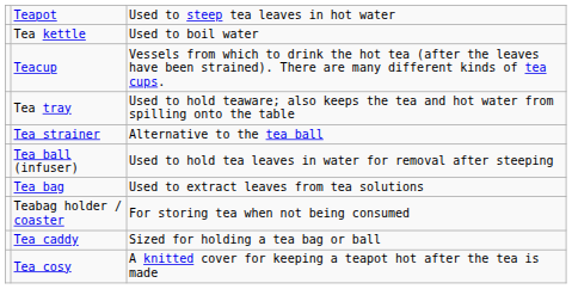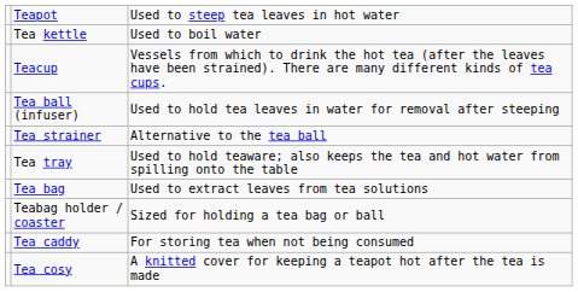 <table class="wikitable">
 <tr>
 <td></td>
 <td><a href='#'>Teapot</a></td>
 <td>Used to <a href='#'>steep</a> tea leaves in hot water</td>
 </tr>
 <tr>
 <td></td>
 <td>Tea <a href='#'>kettle</a></td>
 <td>Used to boil water</td>
 </tr>
 <tr>
 <td></td>
 <td><a href='#'>Teacup</a></td>
 <td>Vessels from which to drink the hot tea (after the leaves have been strained). There are many different kinds of <a href='#'>tea</a> <a href='#'>cups</a>.</td>
 </tr>
 <tr>
 <td></td>
-<td>Tea <a href='#'>tray</a></td>
-<td>Used to hold teaware; also keeps the tea and hot water from spilling onto the table</td>
+<td><a href='#'>Tea ball</a> (infuser)</td>
+<td>Used to hold tea leaves in water for removal after steeping</td>
 </tr>
 <tr>
 <td></td>
 <td><a href='#'>Tea strainer</a></td>
 <td>Alternative to the <a href='#'>tea ball</a></td>
 </tr>
 <tr>
 <td></td>
-<td><a href='#'>Tea ball</a> (infuser)</td>
-<td>Used to hold tea leaves in water for removal after steeping</td>
+<td>Tea <a href='#'>tray</a></td>
+<td>Used to hold teaware; also keeps the tea and hot water from spilling onto the table</td>
 </tr>
 <tr>
 <td></td>
 <td><a href='#'>Tea bag</a></td>
 <td>Used to extract leaves from tea solutions</td>
 </tr>
 <tr>
 <td></td>
 <td>Teabag holder / <a href='#'>coaster</a></td>
-<td>For storing tea when not being consumed</td>
+<td>Sized for holding a tea bag or ball</td>
 </tr>
 <tr>
 <td></td>
 <td><a href='#'>Tea caddy</a></td>
-<td>Sized for holding a tea bag or ball</td>
+<td>For storing tea when not being consumed</td>
 </tr>
 <tr>
 <td></td>
 <td><a href='#'>Tea cosy</a></td>
 <td>A <a href='#'>knitted</a> cover for keeping a teapot hot after the tea is made</td>
 </tr>
 </table>
